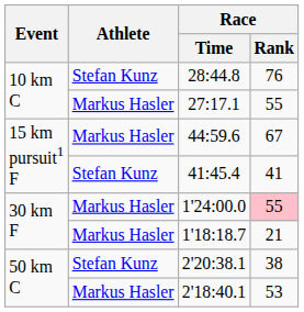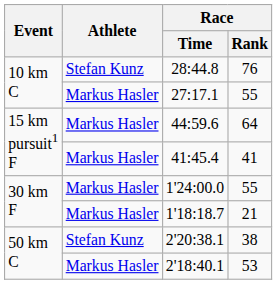 <table class="wikitable" border="1" style="font-size:90%">
 <tr>
 <th rowspan=2>Event</th>
 <th rowspan=2>Athlete</th>
 <th colspan=2>Race</th>
 </tr>
 <tr>
 <th>Time</th>
 <th>Rank</th>
 </tr>
 <tr>
 <td rowspan=2>10 km <br> C</td>
 <td><a href='#'>Stefan Kunz</a></td>
 <td align=center>28:44.8</td>
 <td align=center>76</td>
 </tr>
 <tr>
 <td><a href='#'>Markus Hasler</a></td>
 <td align=center>27:17.1</td>
 <td align=center>55</td>
 </tr>
 <tr>
 <td rowspan=2>15 km <br> pursuit<sup>1</sup> <br> F</td>
 <td><a href='#'>Markus Hasler</a></td>
 <td align=center>44:59.6</td>
-<td align=center>67</td>
+<td align=center>64</td>
 </tr>
 <tr>
-<td><a href='#'>Stefan Kunz</a></td>
+<td><a href='#'>Markus Hasler</a></td>
 <td align=center>41:45.4</td>
 <td align=center>41</td>
 </tr>
 <tr>
 <td rowspan=2>30 km <br> F</td>
 <td><a href='#'>Markus Hasler</a></td>
 <td align=center>1'24:00.0</td>
-<td align=center style="background: pink;">55</td>
+<td align=center>55</td>
 </tr>
 <tr>
 <td><a href='#'>Markus Hasler</a></td>
 <td align=center>1'18:18.7</td>
 <td align=center>21</td>
 </tr>
 <tr>
 <td rowspan=2>50 km <br> C</td>
 <td><a href='#'>Stefan Kunz</a></td>
 <td align=center>2'20:38.1</td>
 <td align=center>38</td>
 </tr>
 <tr>
 <td><a href='#'>Markus Hasler</a></td>
 <td align=center>2'18:40.1</td>
 <td align=center>53</td>
 </tr>
 </table>
